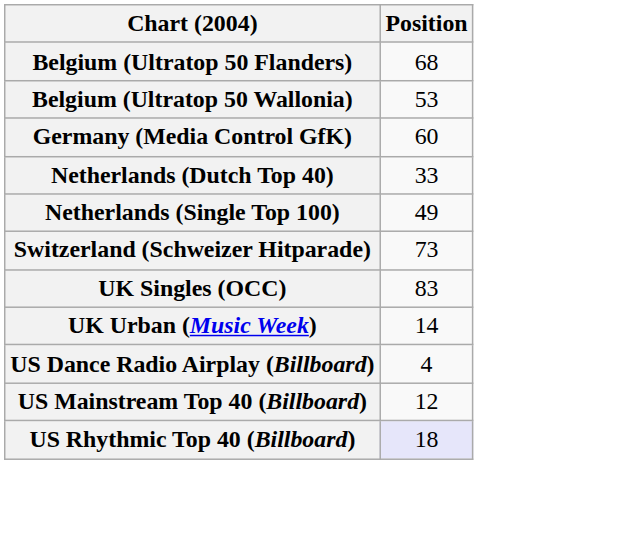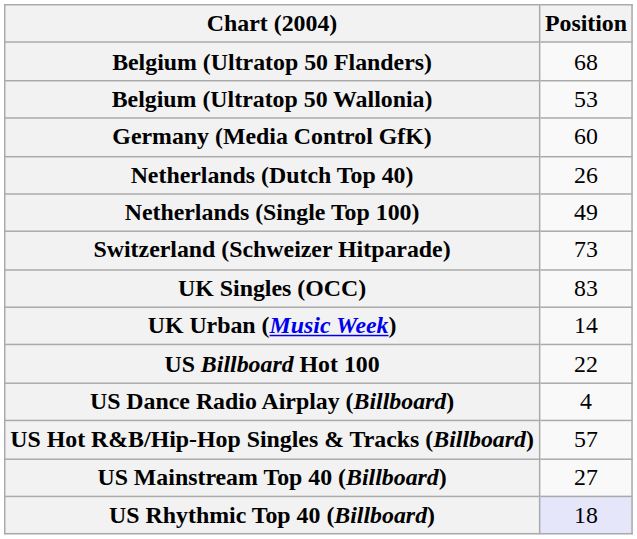 <table class="wikitable sortable plainrowheaders" style="text-align:center">
 <tr>
 <th>Chart (2004)</th>
 <th>Position</th>
 </tr>
 <tr>
 <th scope="row">Belgium (Ultratop 50 Flanders)</th>
 <td>68</td>
 </tr>
 <tr>
 <th scope="row">Belgium (Ultratop 50 Wallonia)</th>
 <td>53</td>
 </tr>
 <tr>
 <th scope="row">Germany (Media Control GfK)</th>
 <td>60</td>
 </tr>
 <tr>
 <th scope="row">Netherlands (Dutch Top 40)</th>
-<td>33</td>
+<td>26</td>
 </tr>
 <tr>
 <th scope="row">Netherlands (Single Top 100)</th>
 <td>49</td>
 </tr>
 <tr>
 <th scope="row">Switzerland (Schweizer Hitparade)</th>
 <td>73</td>
 </tr>
 <tr>
 <th scope="row">UK Singles (OCC)</th>
 <td>83</td>
 </tr>
 <tr>
 <th scope="row">UK Urban (<em><a href='#'>Music Week</a></em>)</th>
 <td>14</td>
 </tr>
 <tr>
+<th scope="row">US <em>Billboard</em> Hot 100</th>
+<td>22</td>
+</tr>
+<tr>
 <th scope="row">US Dance Radio Airplay (<em>Billboard</em>)</th>
 <td>4</td>
 </tr>
 <tr>
+<th scope="row">US Hot R&B/Hip-Hop Singles & Tracks (<em>Billboard</em>)</th>
+<td>57</td>
+</tr>
+<tr>
 <th scope="row">US Mainstream Top 40 (<em>Billboard</em>)</th>
-<td>12</td>
+<td>27</td>
 </tr>
 <tr>
 <th scope="row">US Rhythmic Top 40 (<em>Billboard</em>)</th>
 <td style="background: lavender;">18</td>
 </tr>
 </table>
